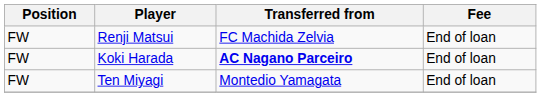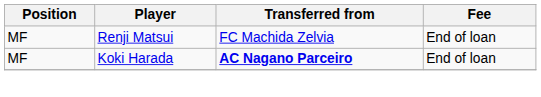 <table class="wikitable sortable" style="width:70%; text-align:center; font-size:100%; text-align:left;">
 <tr>
 <th>Position</th>
 <th>Player</th>
 <th>Transferred from</th>
 <th>Fee</th>
 </tr>
 <tr>
-<td>FW</td>
+<td>MF</td>
 <td> <a href='#'>Renji Matsui</a></td>
 <td> <a href='#'>FC Machida Zelvia</a></td>
 <td>End of loan </td>
 </tr>
 <tr>
-<td>FW</td>
+<td>MF</td>
 <td> <a href='#'>Koki Harada</a></td>
 <td><strong> <a href='#'>AC Nagano Parceiro</a></strong></td>
 <td>End of loan </td>
 </tr>
 <tr>
-<td>FW</td>
-<td> <a href='#'>Ten Miyagi</a></td>
-<td> <a href='#'>Montedio Yamagata</a></td>
-<td>End of loan </td>
-</tr>
-<tr>
 </tr>
 </table>
